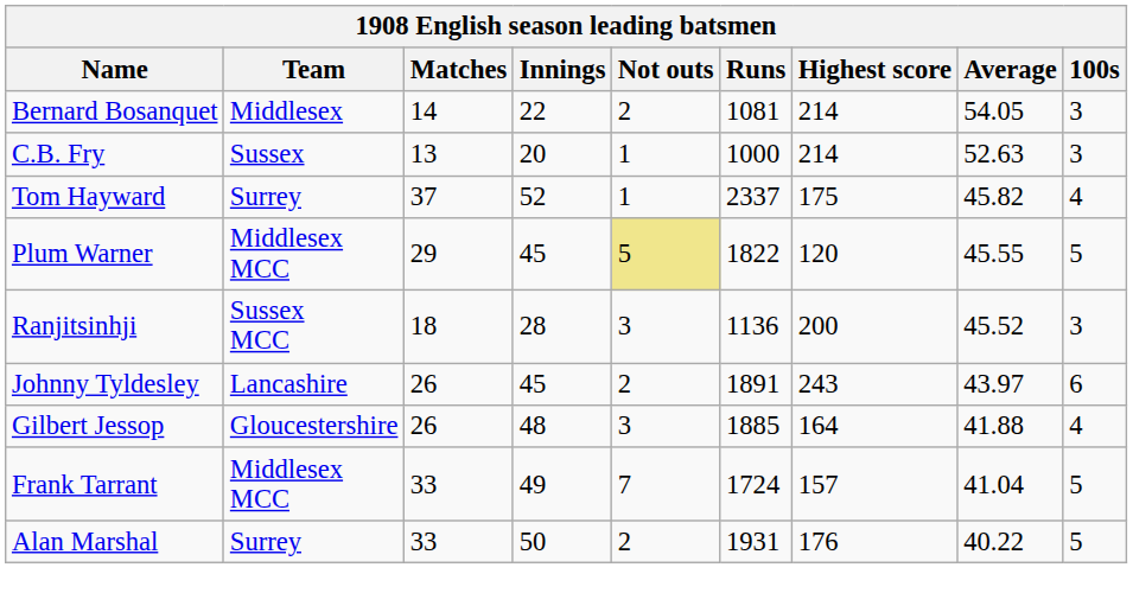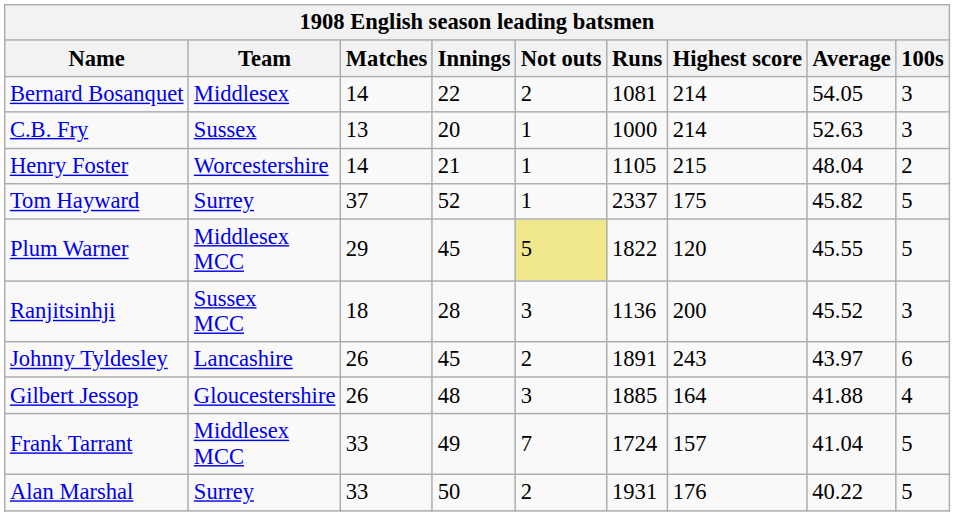 <table class="wikitable">
 <tr>
 <th colspan="9" bgcolor="#efefef">1908 English season leading batsmen</th>
 </tr>
 <tr bgcolor="#efefef">
 <th>Name</th>
 <th>Team</th>
 <th>Matches</th>
 <th>Innings</th>
 <th>Not outs</th>
 <th>Runs</th>
 <th>Highest score</th>
 <th>Average</th>
 <th>100s</th>
 </tr>
 <tr>
 <td><a href='#'>Bernard Bosanquet</a></td>
 <td><a href='#'>Middlesex</a></td>
 <td>14</td>
 <td>22</td>
 <td>2</td>
 <td>1081</td>
 <td>214</td>
 <td>54.05</td>
 <td>3</td>
 </tr>
 <tr>
 <td><a href='#'>C.B. Fry</a></td>
 <td><a href='#'>Sussex</a></td>
 <td>13</td>
 <td>20</td>
 <td>1</td>
 <td>1000</td>
 <td>214</td>
 <td>52.63</td>
 <td>3</td>
 </tr>
 <tr>
+<td><a href='#'>Henry Foster</a></td>
+<td><a href='#'>Worcestershire</a></td>
+<td>14</td>
+<td>21</td>
+<td>1</td>
+<td>1105</td>
+<td>215</td>
+<td>48.04</td>
+<td>2</td>
+</tr>
+<tr>
 <td><a href='#'>Tom Hayward</a></td>
 <td><a href='#'>Surrey</a></td>
 <td>37</td>
 <td>52</td>
 <td>1</td>
 <td>2337</td>
 <td>175</td>
 <td>45.82</td>
-<td>4</td>
+<td>5</td>
 </tr>
 <tr>
 <td><a href='#'>Plum Warner</a></td>
 <td><a href='#'>Middlesex</a><br><a href='#'>MCC</a></td>
 <td>29</td>
 <td>45</td>
 <td style="background: khaki;">5</td>
 <td>1822</td>
 <td>120</td>
 <td>45.55</td>
 <td>5</td>
 </tr>
 <tr>
 <td><a href='#'>Ranjitsinhji</a></td>
 <td><a href='#'>Sussex</a><br><a href='#'>MCC</a></td>
 <td>18</td>
 <td>28</td>
 <td>3</td>
 <td>1136</td>
 <td>200</td>
 <td>45.52</td>
 <td>3</td>
 </tr>
 <tr>
 <td><a href='#'>Johnny Tyldesley</a></td>
 <td><a href='#'>Lancashire</a></td>
 <td>26</td>
 <td>45</td>
 <td>2</td>
 <td>1891</td>
 <td>243</td>
 <td>43.97</td>
 <td>6</td>
 </tr>
 <tr>
 <td><a href='#'>Gilbert Jessop</a></td>
 <td><a href='#'>Gloucestershire</a></td>
 <td>26</td>
 <td>48</td>
 <td>3</td>
 <td>1885</td>
 <td>164</td>
 <td>41.88</td>
 <td>4</td>
 </tr>
 <tr>
 <td><a href='#'>Frank Tarrant</a></td>
 <td><a href='#'>Middlesex</a><br><a href='#'>MCC</a></td>
 <td>33</td>
 <td>49</td>
 <td>7</td>
 <td>1724</td>
 <td>157</td>
 <td>41.04</td>
 <td>5</td>
 </tr>
 <tr>
 <td><a href='#'>Alan Marshal</a></td>
 <td><a href='#'>Surrey</a></td>
 <td>33</td>
 <td>50</td>
 <td>2</td>
 <td>1931</td>
 <td>176</td>
 <td>40.22</td>
 <td>5</td>
 </tr>
 </table>
